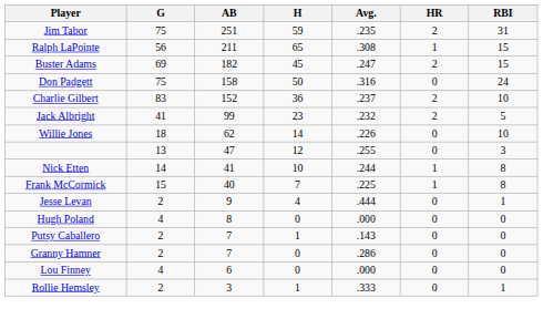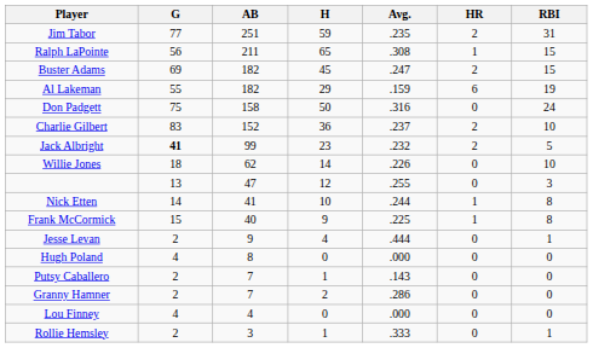 <table class="wikitable sortable">
 <tr>
 <th bgcolor="#DDDDFF" width="16%">Player</th>
 <th bgcolor="#DDDDFF" width="9%">G</th>
 <th bgcolor="#DDDDFF" width="9%">AB</th>
 <th bgcolor="#DDDDFF" width="9%">H</th>
 <th bgcolor="#DDDDFF" width="9%">Avg.</th>
 <th bgcolor="#DDDDFF" width="9%">HR</th>
 <th bgcolor="#DDDDFF" width="9%">RBI</th>
 </tr>
 <tr align="center">
 <td><a href='#'>Jim Tabor</a></td>
-<td>75</td>
+<td>77</td>
 <td>251</td>
 <td>59</td>
 <td>.235</td>
 <td>2</td>
 <td>31</td>
 </tr>
 <tr align="center">
 <td><a href='#'>Ralph LaPointe</a></td>
 <td>56</td>
 <td>211</td>
 <td>65</td>
 <td>.308</td>
 <td>1</td>
 <td>15</td>
 </tr>
 <tr align="center">
 <td><a href='#'>Buster Adams</a></td>
 <td>69</td>
 <td>182</td>
 <td>45</td>
 <td>.247</td>
 <td>2</td>
 <td>15</td>
 </tr>
 <tr align="center">
+<td><a href='#'>Al Lakeman</a></td>
+<td>55</td>
+<td>182</td>
+<td>29</td>
+<td>.159</td>
+<td>6</td>
+<td>19</td>
+</tr>
+<tr align="center">
 <td><a href='#'>Don Padgett</a></td>
 <td>75</td>
 <td>158</td>
 <td>50</td>
 <td>.316</td>
 <td>0</td>
 <td>24</td>
 </tr>
 <tr align="center">
 <td><a href='#'>Charlie Gilbert</a></td>
 <td>83</td>
 <td>152</td>
 <td>36</td>
 <td>.237</td>
 <td>2</td>
 <td>10</td>
 </tr>
 <tr align="center">
 <td><a href='#'>Jack Albright</a></td>
-<td>41</td>
+<td><strong>41</strong></td>
 <td>99</td>
 <td>23</td>
 <td>.232</td>
 <td>2</td>
 <td>5</td>
 </tr>
 <tr align="center">
 <td><a href='#'>Willie Jones</a></td>
 <td>18</td>
 <td>62</td>
 <td>14</td>
 <td>.226</td>
 <td>0</td>
 <td>10</td>
 </tr>
 <tr align="center">
 <td></td>
 <td>13</td>
 <td>47</td>
 <td>12</td>
 <td>.255</td>
 <td>0</td>
 <td>3</td>
 </tr>
 <tr align="center">
 <td><a href='#'>Nick Etten</a></td>
 <td>14</td>
 <td>41</td>
 <td>10</td>
 <td>.244</td>
 <td>1</td>
 <td>8</td>
 </tr>
 <tr align="center">
 <td><a href='#'>Frank McCormick</a></td>
 <td>15</td>
 <td>40</td>
-<td>7</td>
+<td>9</td>
 <td>.225</td>
 <td>1</td>
 <td>8</td>
 </tr>
 <tr align="center">
 <td><a href='#'>Jesse Levan</a></td>
 <td>2</td>
 <td>9</td>
 <td>4</td>
 <td>.444</td>
 <td>0</td>
 <td>1</td>
 </tr>
 <tr align="center">
 <td><a href='#'>Hugh Poland</a></td>
 <td>4</td>
 <td>8</td>
 <td>0</td>
 <td>.000</td>
 <td>0</td>
 <td>0</td>
 </tr>
 <tr align="center">
 <td><a href='#'>Putsy Caballero</a></td>
 <td>2</td>
 <td>7</td>
 <td>1</td>
 <td>.143</td>
 <td>0</td>
 <td>0</td>
 </tr>
 <tr align="center">
 <td><a href='#'>Granny Hamner</a></td>
 <td>2</td>
 <td>7</td>
-<td>0</td>
+<td>2</td>
 <td>.286</td>
 <td>0</td>
 <td>0</td>
 </tr>
 <tr align="center">
 <td><a href='#'>Lou Finney</a></td>
 <td>4</td>
-<td>6</td>
+<td>4</td>
 <td>0</td>
 <td>.000</td>
 <td>0</td>
 <td>0</td>
 </tr>
 <tr align="center">
 <td><a href='#'>Rollie Hemsley</a></td>
 <td>2</td>
 <td>3</td>
 <td>1</td>
 <td>.333</td>
 <td>0</td>
 <td>1</td>
 </tr>
 </table>
